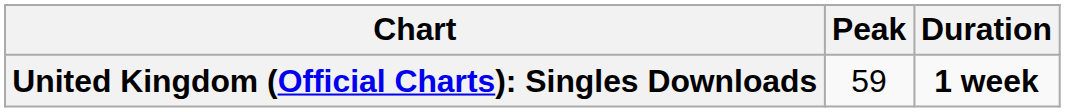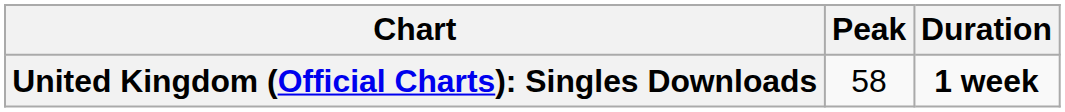 <table class="wikitable plainrowheaders" style="text-align:center">
 <tr>
 <th scope="col">Chart</th>
 <th scope="col">Peak</th>
 <th scope="col">Duration</th>
 </tr>
 <tr>
 <th scope="row">United Kingdom (<a href='#'>Official Charts</a>): Singles Downloads</th>
-<td>59</td>
+<td>58</td>
 <td><strong>1 week</strong></td>
 </tr>
 </table>
